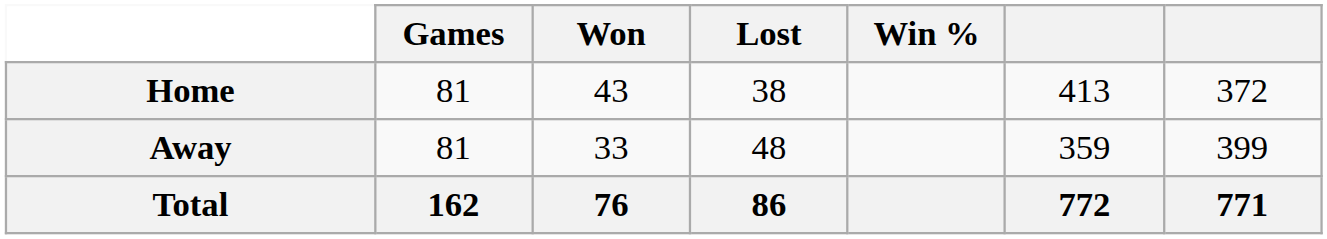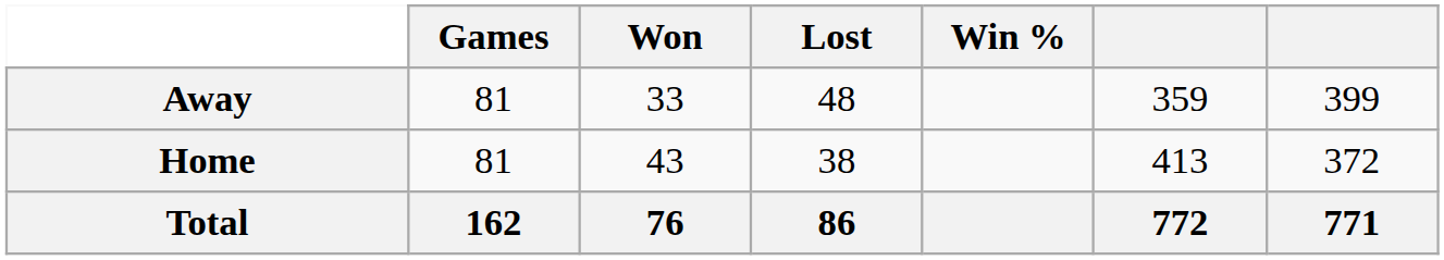 <table class="wikitable" style="font-size:95%; text-align:center; width:38em; border:0;margin: 0.5em auto;">
 <tr>
 <td width="28%" style="background:#fff;border:0;"></td>
 <th width="12%">Games</th>
 <th width="12%">Won</th>
 <th width="12%">Lost</th>
 <th width="12%">Win %</th>
 <th width="12%"></th>
 <th width="12%"></th>
 </tr>
 <tr>
+<th>Away</th>
+<td>81</td>
+<td>33</td>
+<td>48</td>
+<td></td>
+<td>359</td>
+<td>399</td>
+</tr>
+<tr>
 <th>Home</th>
 <td>81</td>
 <td>43</td>
 <td>38</td>
 <td></td>
 <td>413</td>
 <td>372</td>
-</tr>
-<tr>
-<th>Away</th>
-<td>81</td>
-<td>33</td>
-<td>48</td>
-<td></td>
-<td>359</td>
-<td>399</td>
 </tr>
 <tr>
 <th>Total</th>
 <th>162</th>
 <th>76</th>
 <th>86</th>
 <th></th>
 <th>772</th>
 <th>771</th>
 </tr>
 </table>
